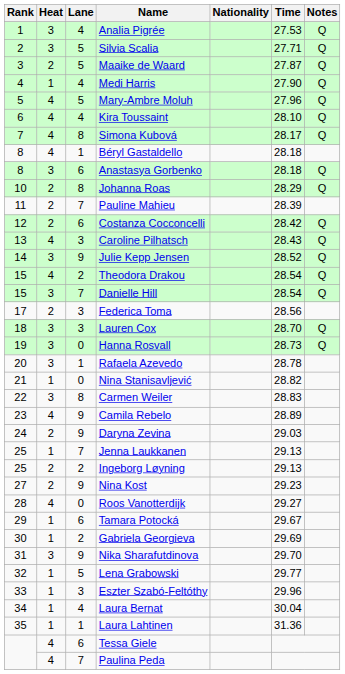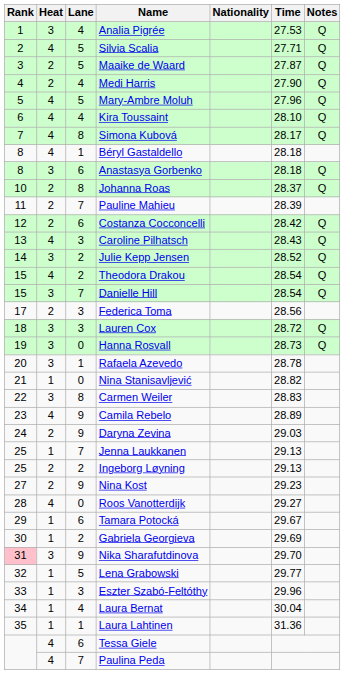 <table class="wikitable sortable" style="text-align:center">
 <tr>
 <th>Rank</th>
 <th>Heat</th>
 <th>Lane</th>
 <th>Name</th>
 <th>Nationality</th>
 <th>Time</th>
 <th>Notes</th>
 </tr>
 <tr bgcolor=ccffcc>
 <td>1</td>
 <td>3</td>
 <td>4</td>
 <td align=left><a href='#'>Analia Pigrée</a></td>
 <td align=left></td>
 <td>27.53</td>
 <td>Q</td>
 </tr>
 <tr bgcolor=ccffcc>
 <td>2</td>
-<td>3</td>
+<td>4</td>
 <td>5</td>
 <td align=left><a href='#'>Silvia Scalia</a></td>
 <td align=left></td>
 <td>27.71</td>
 <td>Q</td>
 </tr>
 <tr bgcolor=ccffcc>
 <td>3</td>
 <td>2</td>
 <td>5</td>
 <td align=left><a href='#'>Maaike de Waard</a></td>
 <td align=left></td>
 <td>27.87</td>
 <td>Q</td>
 </tr>
 <tr bgcolor=ccffcc>
 <td>4</td>
-<td>1</td>
+<td>2</td>
 <td>4</td>
 <td align=left><a href='#'>Medi Harris</a></td>
 <td align=left></td>
 <td>27.90</td>
 <td>Q</td>
 </tr>
 <tr bgcolor=ccffcc>
 <td>5</td>
 <td>4</td>
 <td>5</td>
 <td align=left><a href='#'>Mary-Ambre Moluh</a></td>
 <td align=left></td>
 <td>27.96</td>
 <td>Q</td>
 </tr>
 <tr bgcolor=ccffcc>
 <td>6</td>
 <td>4</td>
 <td>4</td>
 <td align=left><a href='#'>Kira Toussaint</a></td>
 <td align=left></td>
 <td>28.10</td>
 <td>Q</td>
 </tr>
 <tr bgcolor=ccffcc>
 <td>7</td>
 <td>4</td>
 <td>8</td>
 <td align=left><a href='#'>Simona Kubová</a></td>
 <td align=left></td>
 <td>28.17</td>
 <td>Q</td>
 </tr>
 <tr>
 <td>8</td>
 <td>4</td>
 <td>1</td>
 <td align=left><a href='#'>Béryl Gastaldello</a></td>
 <td align=left></td>
 <td>28.18</td>
 <td></td>
 </tr>
 <tr bgcolor=ccffcc>
 <td>8</td>
 <td>3</td>
 <td>6</td>
 <td align=left><a href='#'>Anastasya Gorbenko</a></td>
 <td align=left></td>
 <td>28.18</td>
 <td>Q</td>
 </tr>
 <tr bgcolor=ccffcc>
 <td>10</td>
 <td>2</td>
 <td>8</td>
 <td align=left><a href='#'>Johanna Roas</a></td>
 <td align=left></td>
-<td>28.29</td>
+<td>28.37</td>
 <td>Q</td>
 </tr>
 <tr>
 <td>11</td>
 <td>2</td>
 <td>7</td>
 <td align=left><a href='#'>Pauline Mahieu</a></td>
 <td align=left></td>
 <td>28.39</td>
 <td></td>
 </tr>
 <tr bgcolor=ccffcc>
 <td>12</td>
 <td>2</td>
 <td>6</td>
 <td align=left><a href='#'>Costanza Cocconcelli</a></td>
 <td align=left></td>
 <td>28.42</td>
 <td>Q</td>
 </tr>
 <tr bgcolor=ccffcc>
 <td>13</td>
 <td>4</td>
 <td>3</td>
 <td align=left><a href='#'>Caroline Pilhatsch</a></td>
 <td align=left></td>
 <td>28.43</td>
 <td>Q</td>
 </tr>
 <tr bgcolor=ccffcc>
 <td>14</td>
 <td>3</td>
-<td>9</td>
+<td>2</td>
 <td align=left><a href='#'>Julie Kepp Jensen</a></td>
 <td align=left></td>
 <td>28.52</td>
 <td>Q</td>
 </tr>
 <tr bgcolor=ccffcc>
 <td>15</td>
 <td>4</td>
 <td>2</td>
 <td align=left><a href='#'>Theodora Drakou</a></td>
 <td align=left></td>
 <td>28.54</td>
 <td>Q</td>
 </tr>
 <tr bgcolor=ccffcc>
 <td>15</td>
 <td>3</td>
 <td>7</td>
 <td align=left><a href='#'>Danielle Hill</a></td>
 <td align=left></td>
 <td>28.54</td>
 <td>Q</td>
 </tr>
 <tr>
 <td>17</td>
 <td>2</td>
 <td>3</td>
 <td align=left><a href='#'>Federica Toma</a></td>
 <td align=left></td>
 <td>28.56</td>
 <td></td>
 </tr>
 <tr bgcolor=ccffcc>
 <td>18</td>
 <td>3</td>
 <td>3</td>
 <td align=left><a href='#'>Lauren Cox</a></td>
 <td align=left></td>
-<td>28.70</td>
+<td>28.72</td>
 <td>Q</td>
 </tr>
 <tr bgcolor=ccffcc>
 <td>19</td>
 <td>3</td>
 <td>0</td>
 <td align=left><a href='#'>Hanna Rosvall</a></td>
 <td align=left></td>
 <td>28.73</td>
 <td>Q</td>
 </tr>
 <tr>
 <td>20</td>
 <td>3</td>
 <td>1</td>
 <td align=left><a href='#'>Rafaela Azevedo</a></td>
 <td align=left></td>
 <td>28.78</td>
 <td></td>
 </tr>
 <tr>
 <td>21</td>
 <td>1</td>
 <td>0</td>
 <td align=left><a href='#'>Nina Stanisavljević</a></td>
 <td align=left></td>
 <td>28.82</td>
 <td></td>
 </tr>
 <tr>
 <td>22</td>
 <td>3</td>
 <td>8</td>
 <td align=left><a href='#'>Carmen Weiler</a></td>
 <td align=left></td>
 <td>28.83</td>
 <td></td>
 </tr>
 <tr>
 <td>23</td>
 <td>4</td>
 <td>9</td>
 <td align=left><a href='#'>Camila Rebelo</a></td>
 <td align=left></td>
 <td>28.89</td>
 <td></td>
 </tr>
 <tr>
 <td>24</td>
 <td>2</td>
 <td>9</td>
 <td align=left><a href='#'>Daryna Zevina</a></td>
 <td align=left></td>
 <td>29.03</td>
 <td></td>
 </tr>
 <tr>
 <td>25</td>
 <td>1</td>
 <td>7</td>
 <td align=left><a href='#'>Jenna Laukkanen</a></td>
 <td align=left></td>
 <td>29.13</td>
 <td></td>
 </tr>
 <tr>
 <td>25</td>
 <td>2</td>
 <td>2</td>
 <td align=left><a href='#'>Ingeborg Løyning</a></td>
 <td align=left></td>
 <td>29.13</td>
 <td></td>
 </tr>
 <tr>
 <td>27</td>
 <td>2</td>
 <td>9</td>
 <td align=left><a href='#'>Nina Kost</a></td>
 <td align=left></td>
 <td>29.23</td>
 <td></td>
 </tr>
 <tr>
 <td>28</td>
 <td>4</td>
 <td>0</td>
 <td align=left><a href='#'>Roos Vanotterdijk</a></td>
 <td align=left></td>
 <td>29.27</td>
 <td></td>
 </tr>
 <tr>
 <td>29</td>
 <td>1</td>
 <td>6</td>
 <td align=left><a href='#'>Tamara Potocká</a></td>
 <td align=left></td>
 <td>29.67</td>
 <td></td>
 </tr>
 <tr>
 <td>30</td>
 <td>1</td>
 <td>2</td>
 <td align=left><a href='#'>Gabriela Georgieva</a></td>
 <td align=left></td>
 <td>29.69</td>
 <td></td>
 </tr>
 <tr>
-<td>31</td>
+<td style="background: pink;">31</td>
 <td>3</td>
 <td>9</td>
 <td align=left><a href='#'>Nika Sharafutdinova</a></td>
 <td align=left></td>
 <td>29.70</td>
 <td></td>
 </tr>
 <tr>
 <td>32</td>
 <td>1</td>
 <td>5</td>
 <td align=left><a href='#'>Lena Grabowski</a></td>
 <td align=left></td>
 <td>29.77</td>
 <td></td>
 </tr>
 <tr>
 <td>33</td>
 <td>1</td>
 <td>3</td>
 <td align=left><a href='#'>Eszter Szabó-Feltóthy</a></td>
 <td align=left></td>
 <td>29.96</td>
 <td></td>
 </tr>
 <tr>
 <td>34</td>
 <td>1</td>
 <td>4</td>
 <td align=left><a href='#'>Laura Bernat</a></td>
 <td align=left></td>
 <td>30.04</td>
 <td></td>
 </tr>
 <tr>
 <td>35</td>
 <td>1</td>
 <td>1</td>
 <td align=left><a href='#'>Laura Lahtinen</a></td>
 <td align=left></td>
 <td>31.36</td>
 <td></td>
 </tr>
 <tr>
 <td rowspan=2></td>
 <td>4</td>
 <td>6</td>
 <td align=left><a href='#'>Tessa Giele</a></td>
 <td align=left></td>
 <td colspan=2></td>
 </tr>
 <tr>
 <td>4</td>
 <td>7</td>
 <td align=left><a href='#'>Paulina Peda</a></td>
 <td align=left></td>
 <td colspan=2></td>
 </tr>
 </table>
